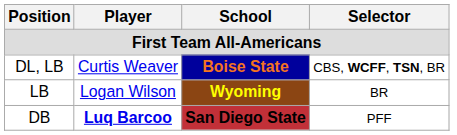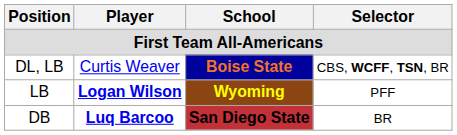 <table class="wikitable" border="0">
 <tr>
 <th>Position</th>
 <th>Player</th>
 <th>School</th>
 <th>Selector</th>
 </tr>
 <tr>
 <td colspan="4" style="text-align:center; background:#ddd;"><strong>First Team All-Americans</strong></td>
 </tr>
 <tr style="text-align:center;">
 <td style="background:white">DL, LB</td>
 <td style="background:white"><a href='#'>Curtis Weaver</a></td>
 <th style="background:#00009C; color:#f47321;">Boise State</th>
 <td style="background:white"><small>CBS, <strong>WCFF</strong>, <strong>TSN</strong>, BR</small></td>
 </tr>
 <tr style="text-align:center;">
 <td style="background:white">LB</td>
-<td style="background:white"><a href='#'>Logan Wilson</a></td>
+<td style="background:white"><strong><a href='#'>Logan Wilson</a></strong></td>
 <th style="background:#8B4513; color:#FFFF00;">Wyoming</th>
-<td style="background:white"><small>BR</small></td>
+<td style="background:white"><small>PFF</small></td>
 </tr>
 <tr style="text-align:center;">
 <td style="background:white">DB</td>
 <td style="background:white"><strong><a href='#'>Luq Barcoo</a></strong></td>
 <th style="background:#C23038; color:#000000;">San Diego State</th>
-<td style="background:white"><small>PFF</small></td>
+<td style="background:white"><small>BR</small></td>
 </tr>
 </table>
